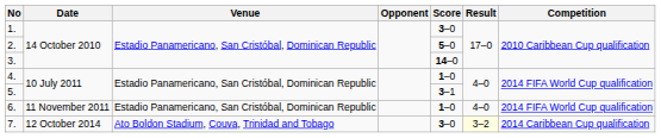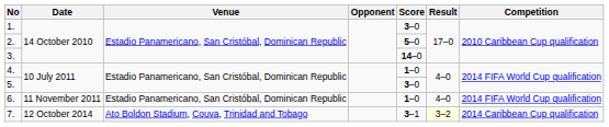 <table class="wikitable" style="font-size:85%;">
 <tr>
 <th>No</th>
 <th>Date</th>
 <th>Venue</th>
 <th>Opponent</th>
 <th>Score</th>
 <th>Result</th>
 <th>Competition</th>
 </tr>
 <tr>
 <td>1.</td>
 <td rowspan="3">14 October 2010</td>
 <td rowspan="3"><a href='#'>Estadio Panamericano</a>, <a href='#'>San Cristóbal</a>, <a href='#'>Dominican Republic</a></td>
 <td rowspan="3"></td>
 <td align=center><strong>3</strong>–0</td>
 <td rowspan="3" style="text-align:center">17–0</td>
 <td rowspan="3"><a href='#'>2010 Caribbean Cup qualification</a></td>
 </tr>
 <tr>
 <td>2.</td>
 <td align=center><strong>5</strong>–0</td>
 </tr>
 <tr>
 <td>3.</td>
 <td align=center><strong>14</strong>–0</td>
 </tr>
 <tr>
 <td>4.</td>
 <td rowspan="2">10 July 2011</td>
 <td rowspan="2">Estadio Panamericano, San Cristóbal, Dominican Republic</td>
 <td rowspan="2"></td>
 <td align=center><strong>1</strong>–0</td>
 <td rowspan="2" style="text-align:center">4–0</td>
 <td rowspan="2"><a href='#'>2014 FIFA World Cup qualification</a></td>
 </tr>
 <tr>
 <td>5.</td>
-<td align=center><strong>3</strong>–1</td>
+<td align=center><strong>3</strong>–0</td>
 </tr>
 <tr>
 <td>6.</td>
 <td>11 November 2011</td>
 <td>Estadio Panamericano, San Cristóbal, Dominican Republic</td>
 <td></td>
 <td align=center><strong>1</strong>–0</td>
 <td align=center>4–0</td>
 <td><a href='#'>2014 FIFA World Cup qualification</a></td>
 </tr>
 <tr>
 <td>7.</td>
 <td>12 October 2014</td>
 <td><a href='#'>Ato Boldon Stadium</a>, <a href='#'>Couva</a>, <a href='#'>Trinidad and Tobago</a></td>
 <td></td>
-<td align=center><strong>3</strong>–0</td>
+<td align=center><strong>3</strong>–1</td>
 <td align=center style="background: lightyellow;">3–2</td>
 <td><a href='#'>2014 Caribbean Cup qualification</a></td>
 </tr>
 </table>
